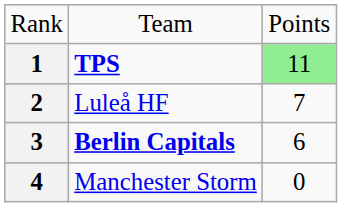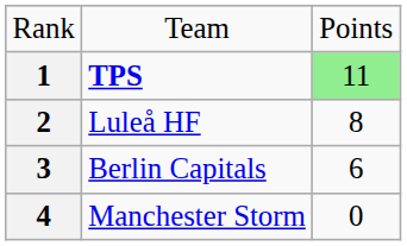 <table class="wikitable" style="text-align: center;">
 <tr>
 <td>Rank</td>
 <td>Team</td>
 <td>Points</td>
 </tr>
 <tr>
 <th>1</th>
 <td style="text-align: left;"> <strong><a href='#'>TPS</a></strong></td>
 <td style="background: lightgreen;">11</td>
 </tr>
 <tr>
 <th>2</th>
 <td style="text-align: left;"> <a href='#'>Luleå HF</a></td>
-<td>7</td>
+<td>8</td>
 </tr>
 <tr>
 <th>3</th>
-<td style="text-align: left;"><strong> <a href='#'>Berlin Capitals</a></strong></td>
+<td style="text-align: left;"> <a href='#'>Berlin Capitals</a></td>
 <td>6</td>
 </tr>
 <tr>
 <th>4</th>
 <td style="text-align: left;"> <a href='#'>Manchester Storm</a></td>
 <td>0</td>
 </tr>
 </table>
